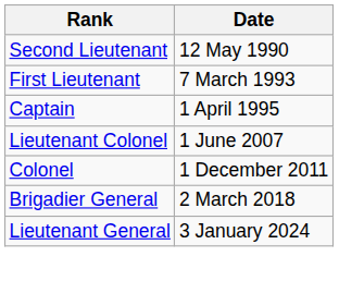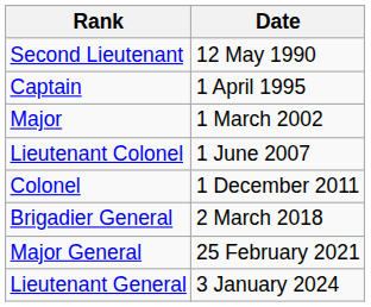 <table class="wikitable sortable">
 <tr>
 <th>Rank</th>
 <th>Date</th>
 </tr>
 <tr>
 <td> <a href='#'>Second Lieutenant</a></td>
 <td>12 May 1990</td>
 </tr>
 <tr>
-<td> <a href='#'>First Lieutenant</a></td>
-<td>7 March 1993</td>
+<td> <a href='#'>Captain</a></td>
+<td>1 April 1995</td>
 </tr>
 <tr>
-<td> <a href='#'>Captain</a></td>
-<td>1 April 1995</td>
+<td> <a href='#'>Major</a></td>
+<td>1 March 2002</td>
 </tr>
 <tr>
 <td> <a href='#'>Lieutenant Colonel</a></td>
 <td>1 June 2007</td>
 </tr>
 <tr>
 <td> <a href='#'>Colonel</a></td>
 <td>1 December 2011</td>
 </tr>
 <tr>
 <td> <a href='#'>Brigadier General</a></td>
 <td>2 March 2018</td>
 </tr>
 <tr>
+<td> <a href='#'>Major General</a></td>
+<td>25 February 2021</td>
+</tr>
+<tr>
 <td> <a href='#'>Lieutenant General</a></td>
 <td>3 January 2024</td>
 </tr>
 </table>
